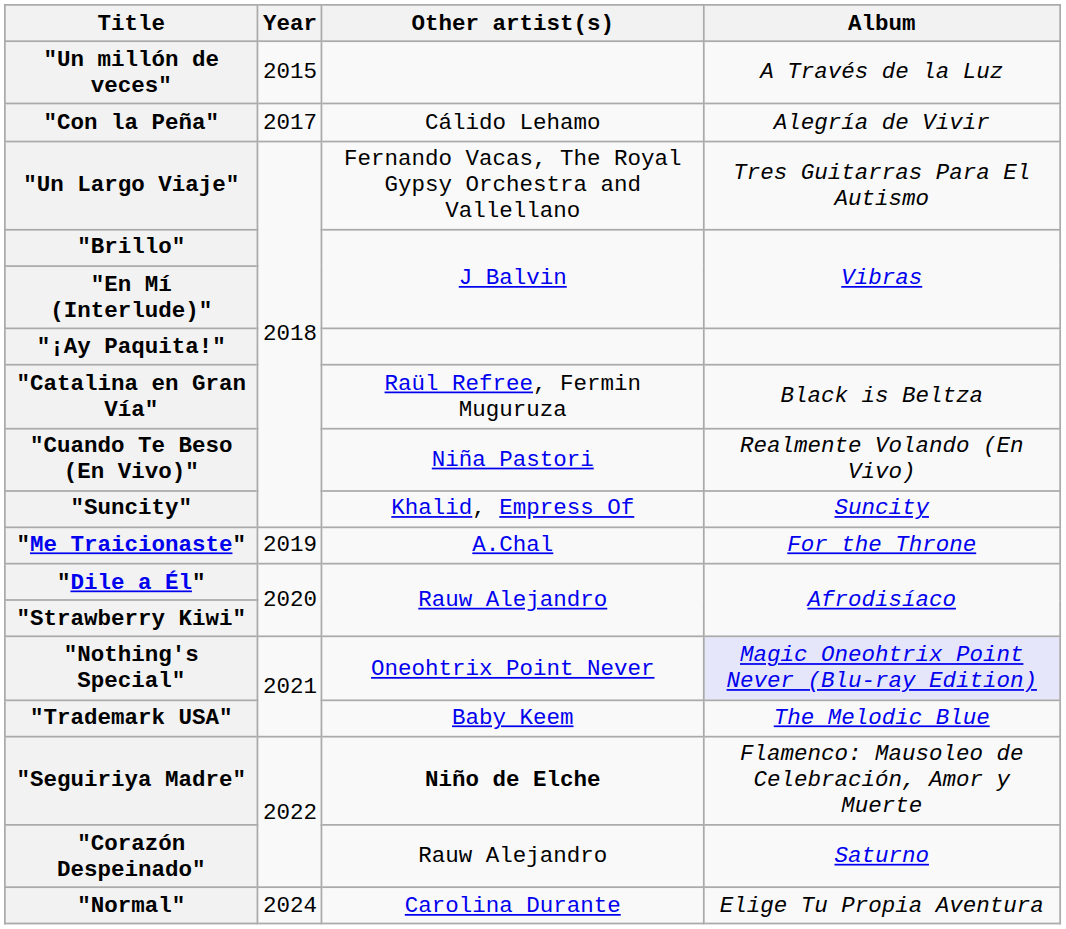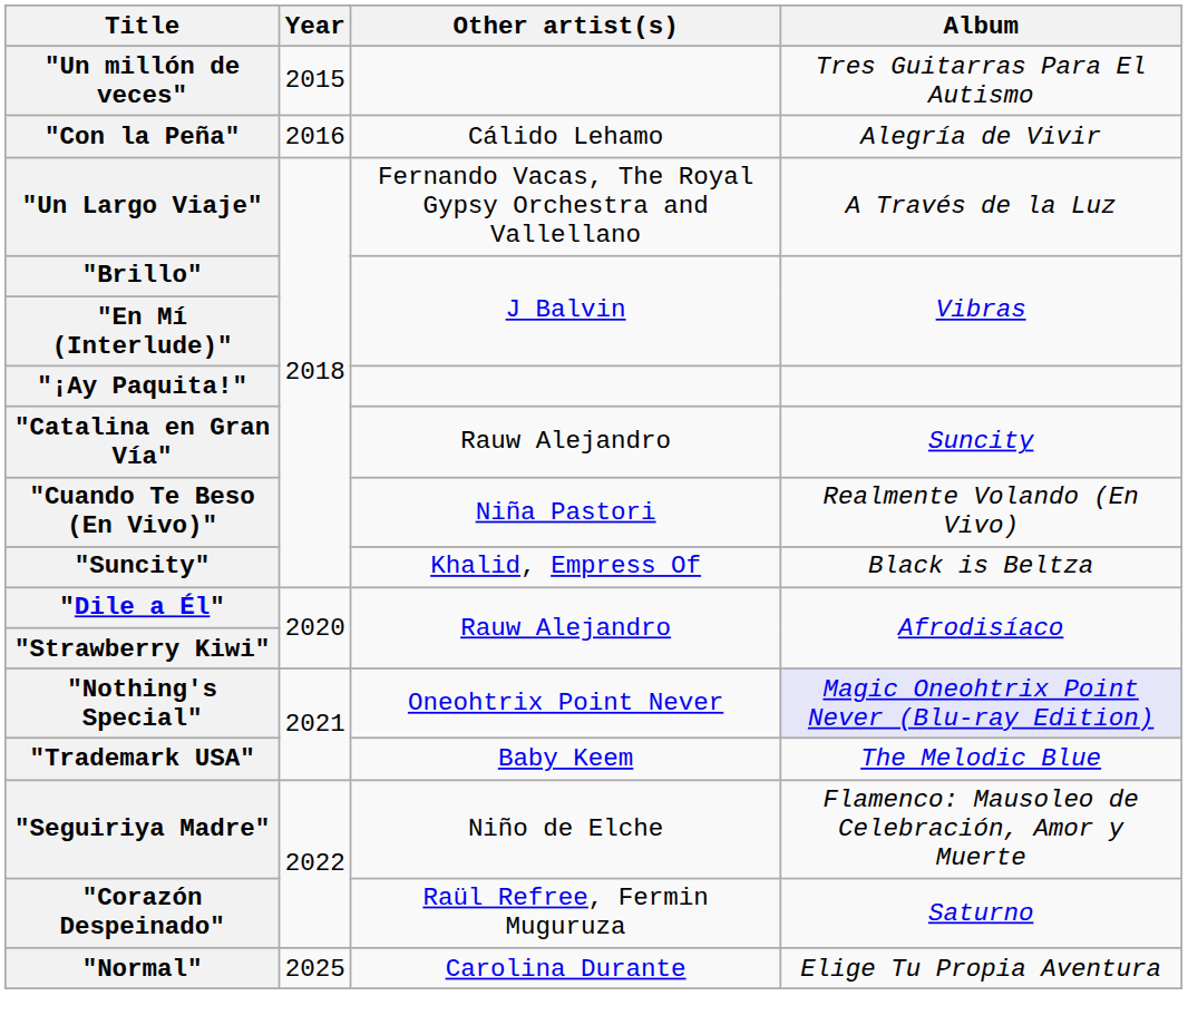 <table class="wikitable plainrowheaders" style="text-align:center;">
 <tr>
 <th scope="col">Title</th>
 <th scope="col">Year</th>
 <th scope="col">Other artist(s)</th>
 <th scope="col">Album</th>
 </tr>
 <tr>
 <th scope="row">"Un millón de veces" </th>
 <td>2015</td>
 <td></td>
-<td><em>A Través de la Luz</em></td>
+<td><em>Tres Guitarras Para El Autismo</em></td>
 </tr>
 <tr>
 <th scope="row">"Con la Peña"</th>
-<td>2017</td>
+<td>2016</td>
 <td>Cálido Lehamo</td>
 <td><em>Alegría de Vivir</em></td>
 </tr>
 <tr>
 <th scope="row">"Un Largo Viaje"</th>
 <td rowspan="7">2018</td>
 <td>Fernando Vacas, The Royal Gypsy Orchestra and Vallellano</td>
-<td><em>Tres Guitarras Para El Autismo</em></td>
+<td><em>A Través de la Luz</em></td>
 </tr>
 <tr>
 <th scope="row">"Brillo"</th>
 <td rowspan="2"><a href='#'>J Balvin</a></td>
 <td rowspan="2"><em><a href='#'>Vibras</a></em></td>
 </tr>
 <tr>
 <th scope="row">"En Mí (Interlude)" <br></th>
 </tr>
 <tr>
 <th scope="row">"¡Ay Paquita!"</th>
 <td></td>
 <td></td>
 </tr>
 <tr>
 <th scope="row">"Catalina en Gran Vía"</th>
-<td><a href='#'>Raül Refree</a>, Fermin Muguruza</td>
-<td><em>Black is Beltza</em></td>
+<td>Rauw Alejandro</td>
+<td><em><a href='#'>Suncity</a></em></td>
 </tr>
 <tr>
 <th scope="row">"Cuando Te Beso (En Vivo)"</th>
 <td><a href='#'>Niña Pastori</a></td>
 <td><em>Realmente Volando (En Vivo)</em></td>
 </tr>
 <tr>
 <th scope="row">"Suncity" </th>
 <td><a href='#'>Khalid</a>, <a href='#'>Empress Of</a></td>
-<td><em><a href='#'>Suncity</a></em></td>
-</tr>
-<tr>
-<th scope="row">"<a href='#'>Me Traicionaste</a>"</th>
-<td>2019</td>
-<td><a href='#'>A.Chal</a></td>
-<td><em><a href='#'>For the Throne</a></em></td>
+<td><em>Black is Beltza</em></td>
 </tr>
 <tr>
 <th scope="row">"<a href='#'>Dile a Él</a>" </th>
 <td rowspan="2">2020</td>
 <td rowspan="2"><a href='#'>Rauw Alejandro</a></td>
 <td rowspan="2"><em><a href='#'>Afrodisíaco</a></em></td>
 </tr>
 <tr>
 <th scope="row">"Strawberry Kiwi" </th>
 </tr>
 <tr>
 <th scope="row">"Nothing's Special"</th>
 <td rowspan="2">2021</td>
 <td><a href='#'>Oneohtrix Point Never</a></td>
 <td style="background: lavender;"><em><a href='#'>Magic Oneohtrix Point Never (Blu-ray Edition)</a></em></td>
 </tr>
 <tr>
 <th scope="row">"Trademark USA" </th>
 <td><a href='#'>Baby Keem</a></td>
 <td><em><a href='#'>The Melodic Blue</a></em></td>
 </tr>
 <tr>
 <th scope="row">"Seguiriya Madre"</th>
 <td rowspan="2">2022</td>
-<td><strong>Niño de Elche</strong></td>
+<td>Niño de Elche</td>
 <td><em>Flamenco: Mausoleo de Celebración, Amor y Muerte</em></td>
 </tr>
 <tr>
 <th scope="row">"Corazón Despeinado" </th>
-<td>Rauw Alejandro</td>
+<td><a href='#'>Raül Refree</a>, Fermin Muguruza</td>
 <td><em><a href='#'>Saturno</a></em></td>
 </tr>
 <tr>
 <th scope="row">"Normal" </th>
-<td>2024</td>
+<td>2025</td>
 <td><a href='#'>Carolina Durante</a></td>
 <td><em>Elige Tu Propia Aventura</em></td>
 </tr>
 </table>
